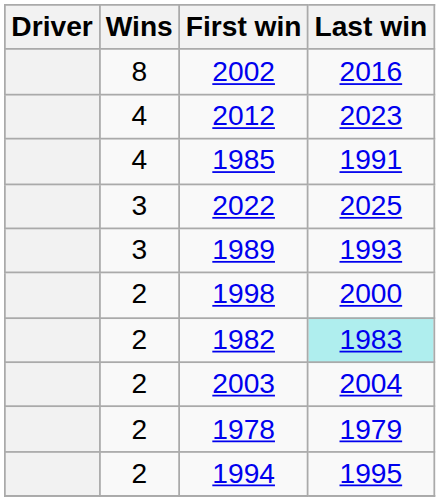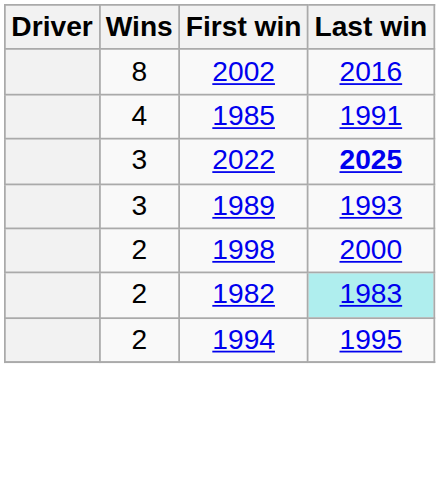 <table class="wikitable plainrowheaders" style="text-align: center">
 <tr>
 <th scope=col>Driver</th>
 <th scope=col>Wins</th>
 <th scope=col>First win</th>
 <th scope=col>Last win</th>
 </tr>
 <tr>
 <th scope=row></th>
 <td>8</td>
 <td><a href='#'>2002</a></td>
 <td><a href='#'>2016</a></td>
 </tr>
 <tr>
 <th scope=row></th>
 <td>4</td>
-<td><a href='#'>2012</a></td>
-<td><a href='#'>2023</a></td>
-</tr>
-<tr>
-<th scope=row></th>
-<td>4</td>
 <td><a href='#'>1985</a></td>
 <td><a href='#'>1991</a></td>
 </tr>
 <tr>
 <th scope="row"></th>
 <td>3</td>
 <td><a href='#'>2022</a></td>
-<td><a href='#'>2025</a></td>
+<td><strong><a href='#'>2025</a></strong></td>
 </tr>
 <tr>
 <th scope="row"></th>
 <td>3</td>
 <td><a href='#'>1989</a></td>
 <td><a href='#'>1993</a></td>
 </tr>
 <tr>
 <th scope=row></th>
 <td>2</td>
 <td><a href='#'>1998</a></td>
 <td><a href='#'>2000</a></td>
 </tr>
 <tr>
 <th scope=row></th>
 <td>2</td>
 <td><a href='#'>1982</a></td>
 <td style="background: paleturquoise;"><a href='#'>1983</a></td>
 </tr>
 <tr>
 <th scope=row></th>
 <td>2</td>
-<td><a href='#'>2003</a></td>
-<td><a href='#'>2004</a></td>
-</tr>
-<tr>
-<th scope="row"></th>
-<td>2</td>
-<td><a href='#'>1978</a></td>
-<td><a href='#'>1979</a></td>
-</tr>
-<tr>
-<th scope=row></th>
-<td>2</td>
 <td><a href='#'>1994</a></td>
 <td><a href='#'>1995</a></td>
 </tr>
 <tr>
 </tr>
 </table>
